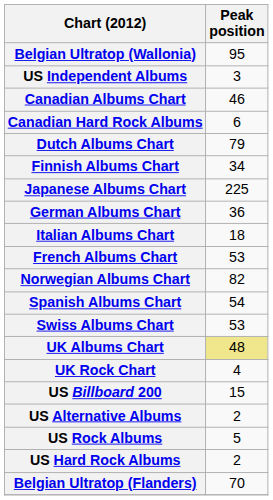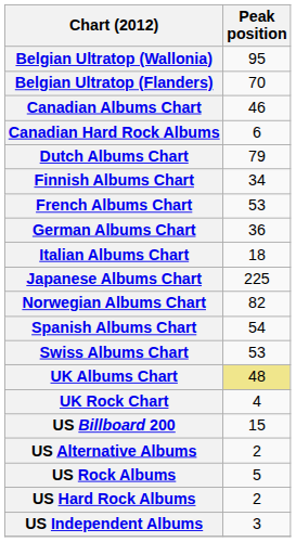 <table class="wikitable sortable plainrowheaders" style="text-align:center;">
 <tr>
 <th scope="col">Chart (2012)</th>
 <th scope="col">Peak<br>position</th>
 </tr>
 <tr>
 <th scope="row"><a href='#'>Belgian Ultratop (Wallonia)</a></th>
 <td>95</td>
 </tr>
 <tr>
-<th scope="row">US <a href='#'>Independent Albums</a></th>
-<td>3</td>
+<th scope="row"><a href='#'>Belgian Ultratop (Flanders)</a></th>
+<td>70</td>
 </tr>
 <tr>
 <th scope="row"><a href='#'>Canadian Albums Chart</a></th>
 <td>46</td>
 </tr>
 <tr>
 <th scope="row"><a href='#'>Canadian Hard Rock Albums</a></th>
 <td>6</td>
 </tr>
 <tr>
 <th scope="row"><a href='#'>Dutch Albums Chart</a></th>
 <td>79</td>
 </tr>
 <tr>
 <th scope="row"><a href='#'>Finnish Albums Chart</a></th>
 <td>34</td>
 </tr>
 <tr>
-<th scope="row"><a href='#'>Japanese Albums Chart</a></th>
-<td>225</td>
+<th scope="row"><a href='#'>French Albums Chart</a></th>
+<td>53</td>
 </tr>
 <tr>
 <th scope="row"><a href='#'>German Albums Chart</a></th>
 <td>36</td>
 </tr>
 <tr>
 <th scope="row"><a href='#'>Italian Albums Chart</a></th>
 <td>18</td>
 </tr>
 <tr>
-<th scope="row"><a href='#'>French Albums Chart</a></th>
-<td>53</td>
+<th scope="row"><a href='#'>Japanese Albums Chart</a></th>
+<td>225</td>
 </tr>
 <tr>
 <th scope="row"><a href='#'>Norwegian Albums Chart</a></th>
 <td>82</td>
 </tr>
 <tr>
 <th scope="row"><a href='#'>Spanish Albums Chart</a></th>
 <td>54</td>
 </tr>
 <tr>
 <th scope="row"><a href='#'>Swiss Albums Chart</a></th>
 <td>53</td>
 </tr>
 <tr>
 <th scope="row"><a href='#'>UK Albums Chart</a></th>
 <td style="background: khaki;">48</td>
 </tr>
 <tr>
 <th scope="row"><a href='#'>UK Rock Chart</a></th>
 <td>4</td>
 </tr>
 <tr>
 <th scope="row">US <a href='#'><em>Billboard</em> 200</a></th>
 <td>15</td>
 </tr>
 <tr>
 <th scope="row">US <a href='#'>Alternative Albums</a></th>
 <td>2</td>
 </tr>
 <tr>
 <th scope="row">US <a href='#'>Rock Albums</a></th>
 <td>5</td>
 </tr>
 <tr>
 <th scope="row">US <a href='#'>Hard Rock Albums</a></th>
 <td>2</td>
 </tr>
 <tr>
-<th scope="row"><a href='#'>Belgian Ultratop (Flanders)</a></th>
-<td>70</td>
+<th scope="row">US <a href='#'>Independent Albums</a></th>
+<td>3</td>
 </tr>
 <tr>
 </tr>
 </table>
